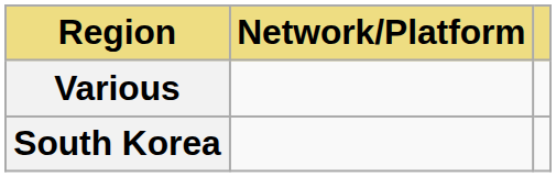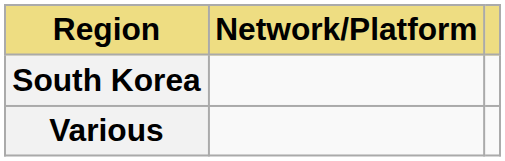 <table class="wikitable plainrowheaders">
 <tr>
 <th scope="col" style="background:#EEDD82">Region</th>
 <th scope="col" style="background:#EEDD82">Network/Platform</th>
 <th scope="col" style="background:#EEDD82"></th>
 </tr>
 <tr>
+<th scope="row">South Korea</th>
+<td></td>
+<td style="text-align:center"></td>
+</tr>
+<tr>
 <th scope="row">Various</th>
 <td></td>
 <td style="text-align:center"></td>
 </tr>
-<tr>
-<th scope="row">South Korea</th>
-<td></td>
-<td style="text-align:center"></td>
-</tr>
 </table>
